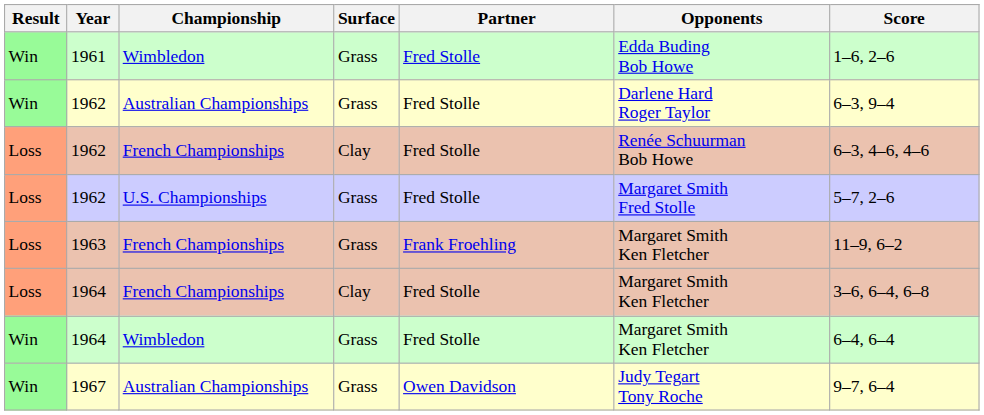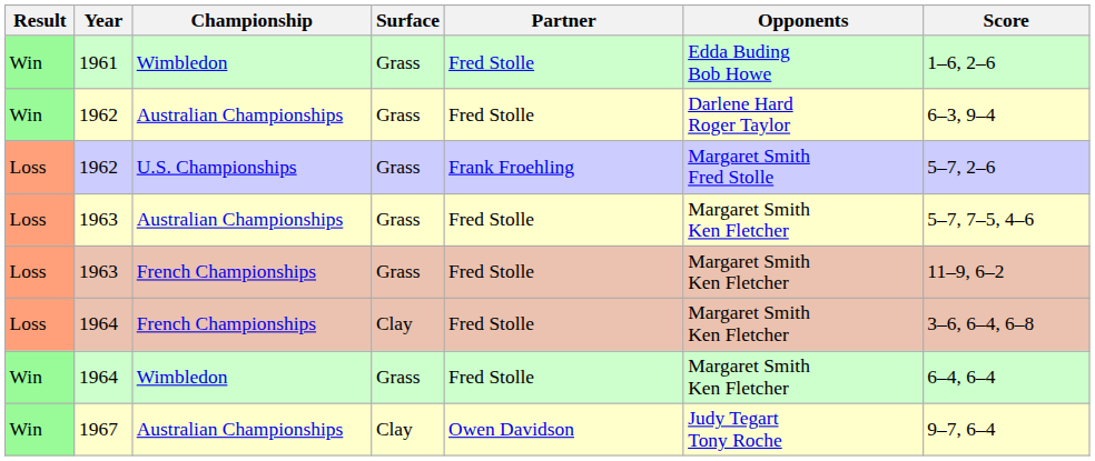 <table class="sortable wikitable">
 <tr>
 <th style="width:50px">Result</th>
 <th style="width:40px">Year</th>
 <th style="width:190px">Championship</th>
 <th style="width:50px">Surface</th>
 <th style="width:190px">Partner</th>
 <th style="width:190px">Opponents</th>
 <th style="width:130px" class="unsortable">Score</th>
 </tr>
 <tr style="background:#cfc;">
 <td style="background:#98fb98;">Win</td>
 <td>1961</td>
 <td><a href='#'>Wimbledon</a></td>
 <td>Grass</td>
 <td> <a href='#'>Fred Stolle</a></td>
 <td> <a href='#'>Edda Buding</a> <br>  <a href='#'>Bob Howe</a></td>
 <td>1–6, 2–6</td>
 </tr>
 <tr style="background:#ffc;">
 <td style="background:#98fb98;">Win</td>
 <td>1962</td>
 <td><a href='#'>Australian Championships</a></td>
 <td>Grass</td>
 <td> Fred Stolle</td>
 <td> <a href='#'>Darlene Hard</a> <br>  <a href='#'>Roger Taylor</a></td>
 <td>6–3, 9–4</td>
 </tr>
-<tr style="background:#ebc2af;">
-<td style="background:#ffa07a;">Loss</td>
-<td>1962</td>
-<td><a href='#'>French Championships</a></td>
-<td>Clay</td>
-<td> Fred Stolle</td>
-<td> <a href='#'>Renée Schuurman</a> <br>  Bob Howe</td>
-<td>6–3, 4–6, 4–6</td>
-</tr>
 <tr style="background:#ccf;">
 <td style="background:#ffa07a;">Loss</td>
 <td>1962</td>
 <td><a href='#'>U.S. Championships</a></td>
 <td>Grass</td>
-<td> Fred Stolle</td>
+<td> <a href='#'>Frank Froehling</a></td>
 <td> <a href='#'>Margaret Smith</a> <br>  <a href='#'>Fred Stolle</a></td>
 <td>5–7, 2–6</td>
+</tr>
+<tr style="background:#ffc;">
+<td style="background:#ffa07a;">Loss</td>
+<td>1963</td>
+<td><a href='#'>Australian Championships</a></td>
+<td>Grass</td>
+<td> Fred Stolle</td>
+<td> Margaret Smith <br>  <a href='#'>Ken Fletcher</a></td>
+<td>5–7, 7–5, 4–6</td>
 </tr>
 <tr style="background:#ebc2af;">
 <td style="background:#ffa07a;">Loss</td>
 <td>1963</td>
 <td><a href='#'>French Championships</a></td>
 <td>Grass</td>
-<td> <a href='#'>Frank Froehling</a></td>
+<td> Fred Stolle</td>
 <td> Margaret Smith <br>  Ken Fletcher</td>
 <td>11–9, 6–2</td>
 </tr>
 <tr style="background:#ebc2af;">
 <td style="background:#ffa07a;">Loss</td>
 <td>1964</td>
 <td><a href='#'>French Championships</a></td>
 <td>Clay</td>
 <td> Fred Stolle</td>
 <td> Margaret Smith <br>  Ken Fletcher</td>
 <td>3–6, 6–4, 6–8</td>
 </tr>
 <tr style="background:#cfc;">
 <td style="background:#98fb98;">Win</td>
 <td>1964</td>
 <td><a href='#'>Wimbledon</a></td>
 <td>Grass</td>
 <td> Fred Stolle</td>
 <td> Margaret Smith <br>  Ken Fletcher</td>
 <td>6–4, 6–4</td>
 </tr>
 <tr style="background:#ffc;">
 <td style="background:#98fb98;">Win</td>
 <td>1967</td>
 <td><a href='#'>Australian Championships</a></td>
-<td>Grass</td>
+<td>Clay</td>
 <td> <a href='#'>Owen Davidson</a></td>
 <td> <a href='#'>Judy Tegart</a> <br>  <a href='#'>Tony Roche</a></td>
 <td>9–7, 6–4</td>
 </tr>
 </table>
